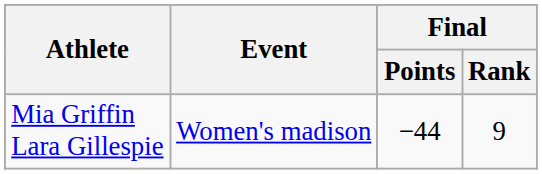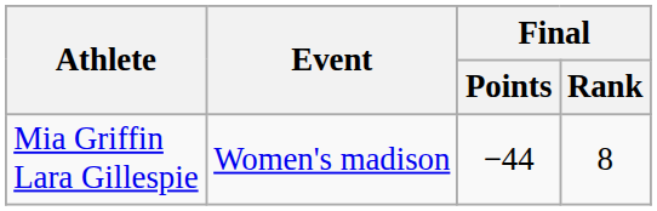 <table class="wikitable" style="font-size:90%">
 <tr>
 <th rowspan=2>Athlete</th>
 <th rowspan=2>Event</th>
 <th colspan=2>Final</th>
 </tr>
 <tr>
 <th>Points</th>
 <th>Rank</th>
 </tr>
 <tr align=center>
 <td align=left><a href='#'>Mia Griffin</a><br><a href='#'>Lara Gillespie</a></td>
 <td align=left><a href='#'>Women's madison</a></td>
 <td>−44</td>
-<td>9</td>
+<td>8</td>
 </tr>
 </table>
